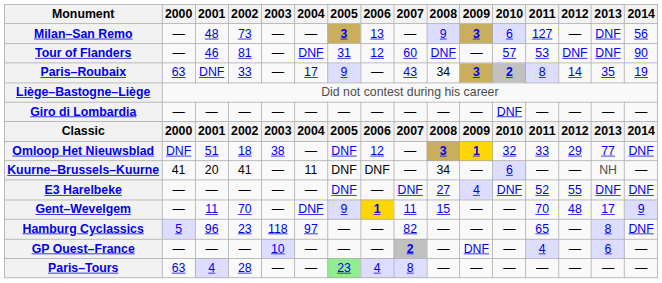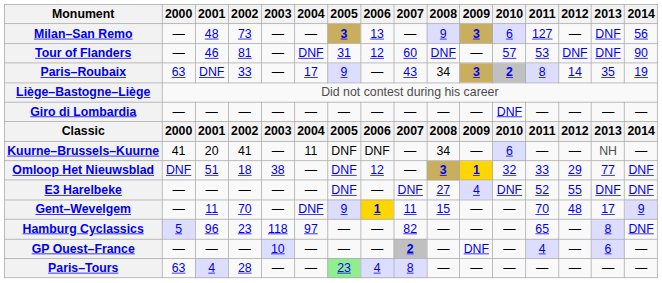 <table class="wikitable plainrowheaders">
 <tr>
 <th>Monument</th>
 <th scope="col">2000</th>
 <th scope="col">2001</th>
 <th scope="col">2002</th>
 <th scope="col">2003</th>
 <th scope="col">2004</th>
 <th scope="col">2005</th>
 <th scope="col">2006</th>
 <th scope="col">2007</th>
 <th scope="col">2008</th>
 <th scope="col">2009</th>
 <th scope="col">2010</th>
 <th scope="col">2011</th>
 <th scope="col">2012</th>
 <th scope="col">2013</th>
 <th scope="col">2014</th>
 </tr>
 <tr style="text-align:center;">
 <th scope="row"><a href='#'>Milan–San Remo</a></th>
 <td>—</td>
 <td><a href='#'>48</a></td>
 <td><a href='#'>73</a></td>
 <td>—</td>
 <td>—</td>
 <td style="background:#C9AE5D;"><a href='#'><strong>3</strong></a></td>
 <td><a href='#'>13</a></td>
 <td>—</td>
 <td style="background:#ddf;"><a href='#'>9</a></td>
 <td style="background:#C9AE5D;"><a href='#'><strong>3</strong></a></td>
 <td style="background:#ddf;"><a href='#'>6</a></td>
 <td><a href='#'>127</a></td>
 <td>—</td>
 <td><a href='#'>DNF</a></td>
 <td><a href='#'>56</a></td>
 </tr>
 <tr style="text-align:center;">
 <th scope="row"><a href='#'>Tour of Flanders</a></th>
 <td>—</td>
 <td><a href='#'>46</a></td>
 <td><a href='#'>81</a></td>
 <td>—</td>
 <td><a href='#'>DNF</a></td>
 <td><a href='#'>31</a></td>
 <td><a href='#'>12</a></td>
 <td><a href='#'>60</a></td>
 <td><a href='#'>DNF</a></td>
 <td>—</td>
 <td><a href='#'>57</a></td>
 <td><a href='#'>53</a></td>
 <td><a href='#'>DNF</a></td>
 <td><a href='#'>DNF</a></td>
 <td><a href='#'>90</a></td>
 </tr>
 <tr style="text-align:center;">
 <th scope="row"><a href='#'>Paris–Roubaix</a></th>
 <td><a href='#'>63</a></td>
 <td><a href='#'>DNF</a></td>
 <td><a href='#'>33</a></td>
 <td>—</td>
 <td><a href='#'>17</a></td>
 <td style="background:#ddf;"><a href='#'>9</a></td>
 <td>—</td>
 <td><a href='#'>43</a></td>
 <td>34</td>
 <td style="background:#C9AE5D;"><a href='#'><strong>3</strong></a></td>
 <td style="background:#C0C0C0;"><a href='#'><strong>2</strong></a></td>
 <td style="background:#ddf;"><a href='#'>8</a></td>
 <td><a href='#'>14</a></td>
 <td><a href='#'>35</a></td>
 <td><a href='#'>19</a></td>
 </tr>
 <tr style="text-align:center;">
 <th scope="row"><a href='#'>Liège–Bastogne–Liège</a></th>
 <td style="color:#4d4d4d;" colspan=15>Did not contest during his career</td>
 </tr>
 <tr style="text-align:center;">
 <th scope="row"><a href='#'>Giro di Lombardia</a></th>
 <td>—</td>
 <td>—</td>
 <td>—</td>
 <td>—</td>
 <td>—</td>
 <td>—</td>
 <td>—</td>
 <td>—</td>
 <td>—</td>
 <td>—</td>
 <td><a href='#'>DNF</a></td>
 <td>—</td>
 <td>—</td>
 <td>—</td>
 <td>—</td>
 </tr>
 <tr>
 <th>Classic</th>
 <th scope="col">2000</th>
 <th scope="col">2001</th>
 <th scope="col">2002</th>
 <th scope="col">2003</th>
 <th scope="col">2004</th>
 <th scope="col">2005</th>
 <th scope="col">2006</th>
 <th scope="col">2007</th>
 <th scope="col">2008</th>
 <th scope="col">2009</th>
 <th scope="col">2010</th>
 <th scope="col">2011</th>
 <th scope="col">2012</th>
 <th scope="col">2013</th>
 <th scope="col">2014</th>
 </tr>
 <tr style="text-align:center;">
+<th scope="row"><a href='#'>Kuurne–Brussels–Kuurne</a></th>
+<td>41</td>
+<td>20</td>
+<td>41</td>
+<td>—</td>
+<td>11</td>
+<td>DNF</td>
+<td>DNF</td>
+<td>—</td>
+<td>34</td>
+<td>—</td>
+<td style="background:#ddf;"><a href='#'>6</a></td>
+<td>—</td>
+<td>—</td>
+<td style="color:#4d4d4d;">NH</td>
+<td>—</td>
+</tr>
+<tr style="text-align:center;">
 <th scope="row"><a href='#'>Omloop Het Nieuwsblad</a></th>
 <td><a href='#'>DNF</a></td>
 <td><a href='#'>51</a></td>
 <td><a href='#'>18</a></td>
 <td><a href='#'>38</a></td>
 <td>—</td>
 <td><a href='#'>DNF</a></td>
 <td><a href='#'>12</a></td>
 <td>—</td>
 <td style="background:#C9AE5D;"><a href='#'><strong>3</strong></a></td>
 <td style="background:gold;"><a href='#'><strong>1</strong></a></td>
 <td><a href='#'>32</a></td>
 <td><a href='#'>33</a></td>
 <td><a href='#'>29</a></td>
 <td><a href='#'>77</a></td>
 <td><a href='#'>DNF</a></td>
-</tr>
-<tr style="text-align:center;">
-<th scope="row"><a href='#'>Kuurne–Brussels–Kuurne</a></th>
-<td>41</td>
-<td>20</td>
-<td>41</td>
-<td>—</td>
-<td>11</td>
-<td>DNF</td>
-<td>DNF</td>
-<td>—</td>
-<td>34</td>
-<td>—</td>
-<td style="background:#ddf;"><a href='#'>6</a></td>
-<td>—</td>
-<td>—</td>
-<td style="color:#4d4d4d;">NH</td>
-<td>—</td>
 </tr>
 <tr style="text-align:center;">
 <th scope="row"><a href='#'>E3 Harelbeke</a></th>
 <td>—</td>
 <td>—</td>
 <td>—</td>
 <td>—</td>
 <td>—</td>
 <td><a href='#'>DNF</a></td>
 <td>—</td>
 <td><a href='#'>DNF</a></td>
 <td><a href='#'>27</a></td>
 <td style="background:#ddf;"><a href='#'>4</a></td>
 <td><a href='#'>DNF</a></td>
 <td><a href='#'>52</a></td>
 <td><a href='#'>55</a></td>
 <td><a href='#'>DNF</a></td>
 <td><a href='#'>DNF</a></td>
 </tr>
 <tr style="text-align:center;">
 <th scope="row"><a href='#'>Gent–Wevelgem</a></th>
 <td>—</td>
 <td><a href='#'>11</a></td>
 <td><a href='#'>70</a></td>
 <td>—</td>
 <td><a href='#'>DNF</a></td>
 <td style="background:#ddf;"><a href='#'>9</a></td>
 <td style="background:gold;"><a href='#'><strong>1</strong></a></td>
 <td><a href='#'>11</a></td>
 <td><a href='#'>15</a></td>
 <td>—</td>
 <td>—</td>
 <td><a href='#'>70</a></td>
 <td><a href='#'>48</a></td>
 <td><a href='#'>17</a></td>
 <td style="background:#ddf;"><a href='#'>9</a></td>
 </tr>
 <tr style="text-align:center;">
 <th scope="row"><a href='#'>Hamburg Cyclassics</a></th>
 <td style="background:#ddf;"><a href='#'>5</a></td>
 <td><a href='#'>96</a></td>
 <td><a href='#'>23</a></td>
 <td><a href='#'>118</a></td>
 <td><a href='#'>97</a></td>
 <td>—</td>
 <td>—</td>
 <td><a href='#'>82</a></td>
 <td>—</td>
 <td>—</td>
 <td>—</td>
 <td><a href='#'>65</a></td>
 <td>—</td>
 <td style="background:#ddf;"><a href='#'>8</a></td>
 <td><a href='#'>DNF</a></td>
 </tr>
 <tr style="text-align:center;">
 <th scope="row"><a href='#'>GP Ouest–France</a></th>
 <td>—</td>
 <td>—</td>
 <td>—</td>
 <td style="background:#ddf;"><a href='#'>10</a></td>
 <td>—</td>
 <td>—</td>
 <td>—</td>
 <td style="background:#C0C0C0;"><a href='#'><strong>2</strong></a></td>
 <td>—</td>
 <td><a href='#'>DNF</a></td>
 <td>—</td>
 <td style="background:#ddf;"><a href='#'>4</a></td>
 <td>—</td>
 <td style="background:#ddf;"><a href='#'>6</a></td>
 <td>—</td>
 </tr>
 <tr style="text-align:center;">
 <th scope="row"><a href='#'>Paris–Tours</a></th>
 <td><a href='#'>63</a></td>
 <td style="background:#ddf;"><a href='#'>4</a></td>
 <td><a href='#'>28</a></td>
 <td>—</td>
 <td>—</td>
 <td style="background: lightgreen;"><a href='#'>23</a></td>
 <td style="background:#ddf;"><a href='#'>4</a></td>
 <td style="background:#ddf;"><a href='#'>8</a></td>
 <td>—</td>
 <td>—</td>
 <td>—</td>
 <td>—</td>
 <td>—</td>
 <td>—</td>
 <td>—</td>
 </tr>
 </table>
